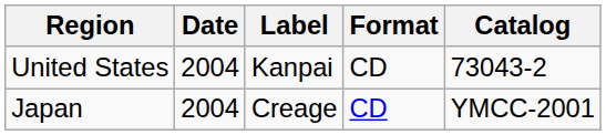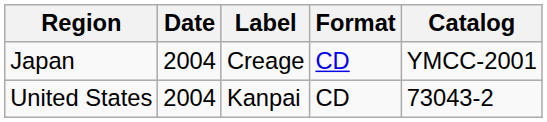 <table class="wikitable">
 <tr>
 <th>Region</th>
 <th>Date</th>
 <th>Label</th>
 <th>Format</th>
 <th>Catalog</th>
 </tr>
 <tr>
+<td>Japan</td>
+<td>2004</td>
+<td>Creage</td>
+<td><a href='#'>CD</a></td>
+<td>YMCC-2001</td>
+</tr>
+<tr>
 <td>United States</td>
 <td>2004</td>
 <td>Kanpai</td>
 <td>CD</td>
 <td>73043-2</td>
 </tr>
-<tr>
-<td>Japan</td>
-<td>2004</td>
-<td>Creage</td>
-<td><a href='#'>CD</a></td>
-<td>YMCC-2001</td>
-</tr>
 </table>
